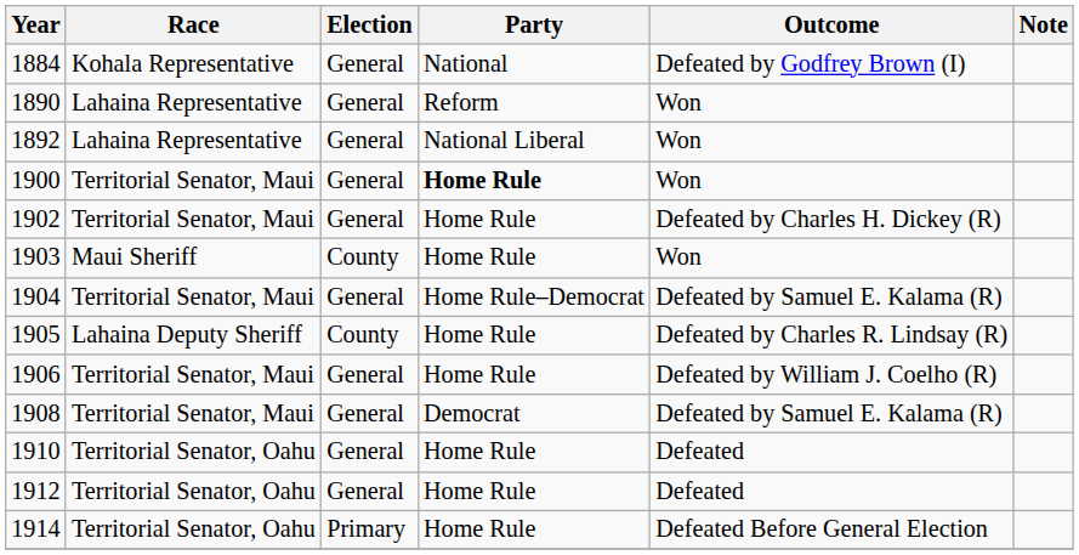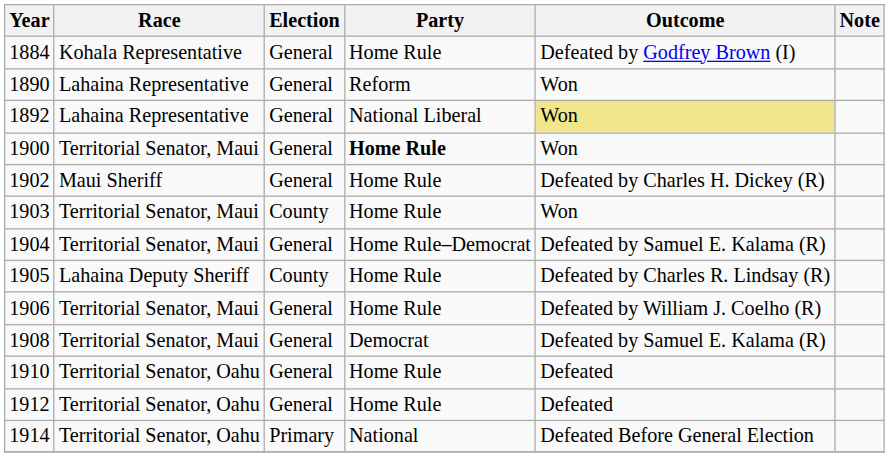 <table class="wikitable">
 <tr>
 <th scope="col">Year</th>
 <th scope="col">Race</th>
 <th scope="col">Election</th>
 <th scope="col">Party</th>
 <th scope="col">Outcome</th>
 <th scope="col">Note</th>
 </tr>
 <tr>
 <td>1884</td>
 <td>Kohala Representative</td>
 <td>General</td>
-<td>National</td>
+<td>Home Rule</td>
 <td>Defeated by <a href='#'>Godfrey Brown</a> (I)</td>
 <td></td>
 </tr>
 <tr>
 <td>1890</td>
 <td>Lahaina Representative</td>
 <td>General</td>
 <td>Reform</td>
 <td>Won</td>
 <td></td>
 </tr>
 <tr>
 <td>1892</td>
 <td>Lahaina Representative</td>
 <td>General</td>
 <td>National Liberal</td>
-<td>Won</td>
+<td style="background: khaki;">Won</td>
 <td></td>
 </tr>
 <tr>
 <td>1900</td>
 <td>Territorial Senator, Maui</td>
 <td>General</td>
 <td><strong>Home Rule</strong></td>
 <td>Won</td>
 <td></td>
 </tr>
 <tr>
 <td>1902</td>
-<td>Territorial Senator, Maui</td>
+<td>Maui Sheriff</td>
 <td>General</td>
 <td>Home Rule</td>
 <td>Defeated by Charles H. Dickey (R)</td>
 <td></td>
 </tr>
 <tr>
 <td>1903</td>
-<td>Maui Sheriff</td>
+<td>Territorial Senator, Maui</td>
 <td>County</td>
 <td>Home Rule</td>
 <td>Won</td>
 <td></td>
 </tr>
 <tr>
 <td>1904</td>
 <td>Territorial Senator, Maui</td>
 <td>General</td>
 <td>Home Rule–Democrat</td>
 <td>Defeated by Samuel E. Kalama (R)</td>
 <td></td>
 </tr>
 <tr>
 <td>1905</td>
 <td>Lahaina Deputy Sheriff</td>
 <td>County</td>
 <td>Home Rule</td>
 <td>Defeated by Charles R. Lindsay (R)</td>
 <td></td>
 </tr>
 <tr>
 <td>1906</td>
 <td>Territorial Senator, Maui</td>
 <td>General</td>
 <td>Home Rule</td>
 <td>Defeated by William J. Coelho (R)</td>
 <td></td>
 </tr>
 <tr>
 <td>1908</td>
 <td>Territorial Senator, Maui</td>
 <td>General</td>
 <td>Democrat</td>
 <td>Defeated by Samuel E. Kalama (R)</td>
 <td></td>
 </tr>
 <tr>
 <td>1910</td>
 <td>Territorial Senator, Oahu</td>
 <td>General</td>
 <td>Home Rule</td>
 <td>Defeated</td>
 <td></td>
 </tr>
 <tr>
 <td>1912</td>
 <td>Territorial Senator, Oahu</td>
 <td>General</td>
 <td>Home Rule</td>
 <td>Defeated</td>
 <td></td>
 </tr>
 <tr>
 <td>1914</td>
 <td>Territorial Senator, Oahu</td>
 <td>Primary</td>
-<td>Home Rule</td>
+<td>National</td>
 <td>Defeated Before General Election</td>
 <td></td>
 </tr>
 <tr>
 </tr>
 </table>
